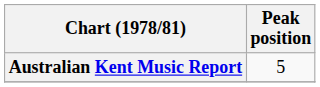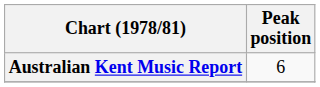 <table class="wikitable sortable plainrowheaders">
 <tr>
 <th scope="col">Chart (1978/81)</th>
 <th scope="col">Peak<br>position</th>
 </tr>
 <tr>
 <th scope="row">Australian <a href='#'>Kent Music Report</a></th>
-<td style="text-align:center;">5</td>
+<td style="text-align:center;">6</td>
 </tr>
 <tr>
 </tr>
 <tr>
 </tr>
 <tr>
 </tr>
 <tr>
 </tr>
 </table>
